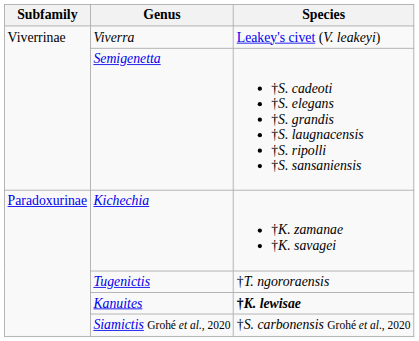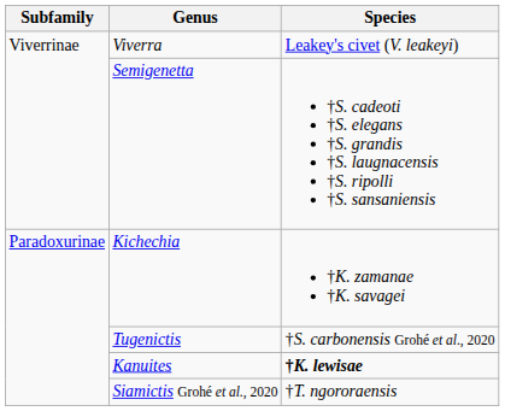 <table class="wikitable">
 <tr>
 <th>Subfamily</th>
 <th>Genus</th>
 <th>Species</th>
 </tr>
 <tr style="vertical-align:top;">
 <td rowspan="2">Viverrinae</td>
 <td><em>Viverra</em> </td>
 <td><a href='#'>Leakey's civet</a> (<em>V. leakeyi</em>) </td>
 </tr>
 <tr style="vertical-align:top;">
 <td><em><a href='#'>Semigenetta</a></em> </td>
 <td><br><ul><li>†<em>S. cadeoti</em> </li><li>†<em>S. elegans</em> </li><li>†<em>S. grandis</em> </li><li>†<em>S. laugnacensis</em> </li><li>†<em>S. ripolli</em> </li><li>†<em>S. sansaniensis</em> </li></ul></td>
 </tr>
 <tr style="vertical-align:top;">
 <td rowspan="4"><a href='#'>Paradoxurinae</a></td>
 <td><em><a href='#'>Kichechia</a></em> </td>
 <td><br><ul><li>†<em>K. zamanae</em></li><li>†<em>K. savagei</em></li></ul></td>
 </tr>
 <tr>
 <td><em><a href='#'>Tugenictis</a></em> </td>
-<td>†<em>T. ngororaensis</em> </td>
+<td>†<em>S. carbonensis</em> <small>Grohé <em>et al</em>., 2020</small></td>
 </tr>
 <tr>
 <td><em><a href='#'>Kanuites</a></em> </td>
 <td><strong>†<em>K. lewisae</em> </strong></td>
 </tr>
 <tr>
 <td><em><a href='#'>Siamictis</a></em> <small>Grohé <em>et al.</em>, 2020</small></td>
-<td>†<em>S. carbonensis</em> <small>Grohé <em>et al</em>., 2020</small></td>
+<td>†<em>T. ngororaensis</em> </td>
 </tr>
 </table>
